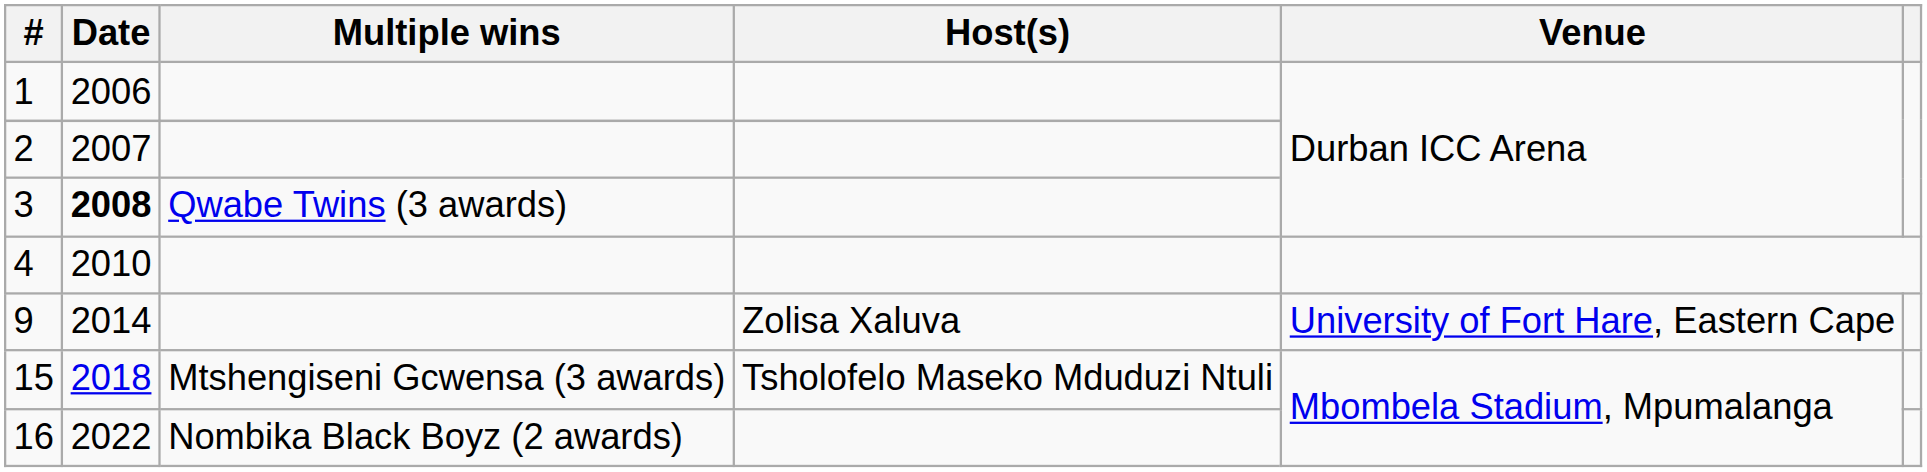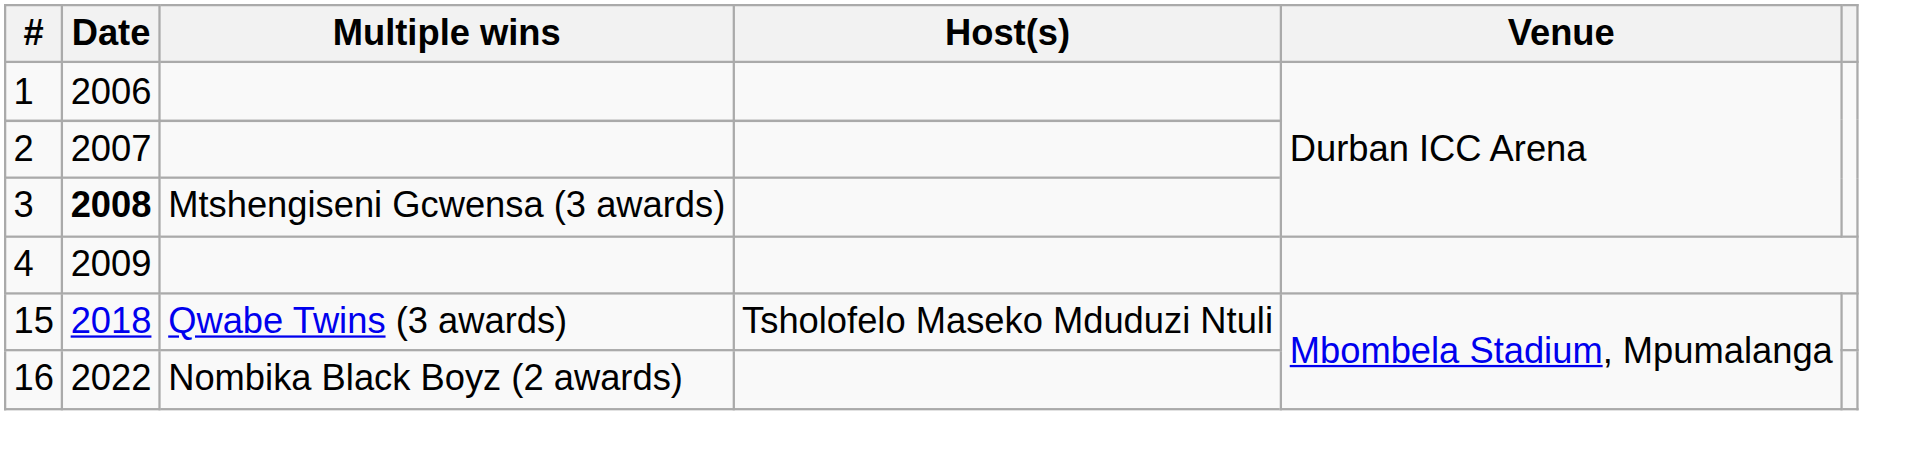 <table class="wikitable">
 <tr>
 <th>#</th>
 <th>Date</th>
 <th>Multiple wins</th>
 <th>Host(s)</th>
 <th>Venue</th>
 <th></th>
 </tr>
 <tr>
 <td>1</td>
 <td>2006</td>
 <td></td>
 <td></td>
 <td rowspan="4">Durban ICC Arena</td>
 <td rowspan="4"></td>
 </tr>
 <tr>
 </tr>
 <tr>
 <td>2</td>
 <td>2007</td>
 <td></td>
 <td></td>
 </tr>
 <tr>
 <td>3</td>
 <td><strong>2008</strong></td>
-<td><a href='#'>Qwabe Twins</a> (3 awards)</td>
+<td>Mtshengiseni Gcwensa (3 awards)</td>
 </tr>
 <tr>
 <td>4</td>
-<td>2010</td>
+<td>2009</td>
 <td></td>
-<td></td>
-</tr>
-<tr>
-<td>9</td>
-<td>2014</td>
-<td></td>
-<td>Zolisa Xaluva</td>
-<td><a href='#'>University of Fort Hare</a>, Eastern Cape</td>
 <td></td>
 </tr>
 <tr>
 <td>15</td>
 <td><a href='#'>2018</a></td>
-<td>Mtshengiseni Gcwensa (3 awards)</td>
+<td><a href='#'>Qwabe Twins</a> (3 awards)</td>
 <td>Tsholofelo Maseko  Mduduzi Ntuli</td>
 <td rowspan=2><a href='#'>Mbombela Stadium</a>, Mpumalanga</td>
 <td></td>
 </tr>
 <tr>
 <td>16</td>
 <td>2022</td>
 <td>Nombika Black Boyz (2 awards)</td>
 <td></td>
 <td></td>
 </tr>
 </table>
